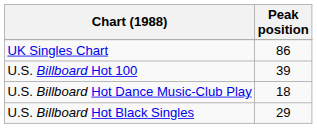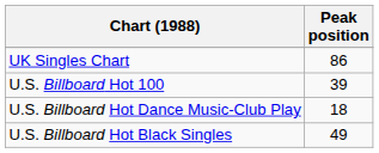 <table class="wikitable plainrowheaders sortable">
 <tr>
 <th>Chart (1988)</th>
 <th>Peak<br>position</th>
 </tr>
 <tr>
 </tr>
 <tr>
 <td align="left"><a href='#'>UK Singles Chart</a></td>
 <td align="center">86</td>
 </tr>
 <tr>
 <td>U.S. <a href='#'><em>Billboard</em> Hot 100</a></td>
 <td align="center">39</td>
 </tr>
 <tr>
 <td>U.S. <em>Billboard</em> <a href='#'>Hot Dance Music-Club Play</a></td>
 <td align="center">18</td>
 </tr>
 <tr>
 <td>U.S. <em>Billboard</em> <a href='#'>Hot Black Singles</a></td>
-<td align="center">29</td>
+<td align="center">49</td>
 </tr>
 </table>
